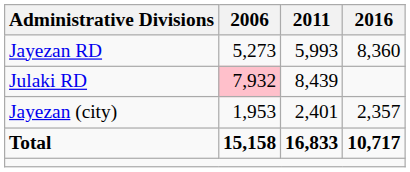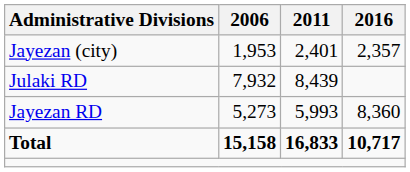 <table class="wikitable">
 <tr>
 <th>Administrative Divisions</th>
 <th>2006</th>
 <th>2011</th>
 <th>2016</th>
 </tr>
 <tr>
+<td><a href='#'>Jayezan</a> (city)</td>
+<td style="text-align: right;">1,953</td>
+<td style="text-align: right;">2,401</td>
+<td style="text-align: right;">2,357</td>
+</tr>
+<tr>
+<td><a href='#'>Julaki RD</a></td>
+<td style="text-align: right;">7,932</td>
+<td style="text-align: right;">8,439</td>
+<td style="text-align: right;"></td>
+</tr>
+<tr>
 <td><a href='#'>Jayezan RD</a></td>
 <td style="text-align: right;">5,273</td>
 <td style="text-align: right;">5,993</td>
 <td style="text-align: right;">8,360</td>
-</tr>
-<tr>
-<td><a href='#'>Julaki RD</a></td>
-<td style="background: pink; text-align: right;">7,932</td>
-<td style="text-align: right;">8,439</td>
-<td style="text-align: right;"></td>
-</tr>
-<tr>
-<td><a href='#'>Jayezan</a> (city)</td>
-<td style="text-align: right;">1,953</td>
-<td style="text-align: right;">2,401</td>
-<td style="text-align: right;">2,357</td>
 </tr>
 <tr>
 <td><strong>Total</strong></td>
 <td style="text-align: right;"><strong>15,158</strong></td>
 <td style="text-align: right;"><strong>16,833</strong></td>
 <td style="text-align: right;"><strong>10,717</strong></td>
 </tr>
 <tr>
 <td colspan=4></td>
 </tr>
 </table>
